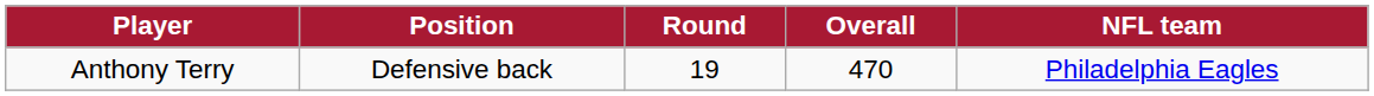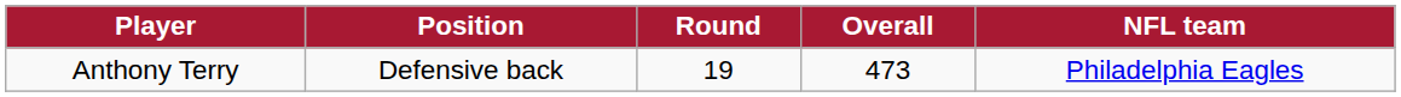 <table class="wikitable" width="65%">
 <tr align="center"  style="background:#A81933;color:#FFFFFF;">
 <td><strong>Player</strong></td>
 <td><strong>Position</strong></td>
 <td><strong>Round</strong></td>
 <td><strong>Overall</strong></td>
 <td><strong>NFL team</strong></td>
 </tr>
 <tr align="center" bgcolor="">
 <td>Anthony Terry</td>
 <td>Defensive back</td>
 <td>19</td>
-<td>470</td>
+<td>473</td>
 <td><a href='#'>Philadelphia Eagles</a></td>
 </tr>
 </table>
